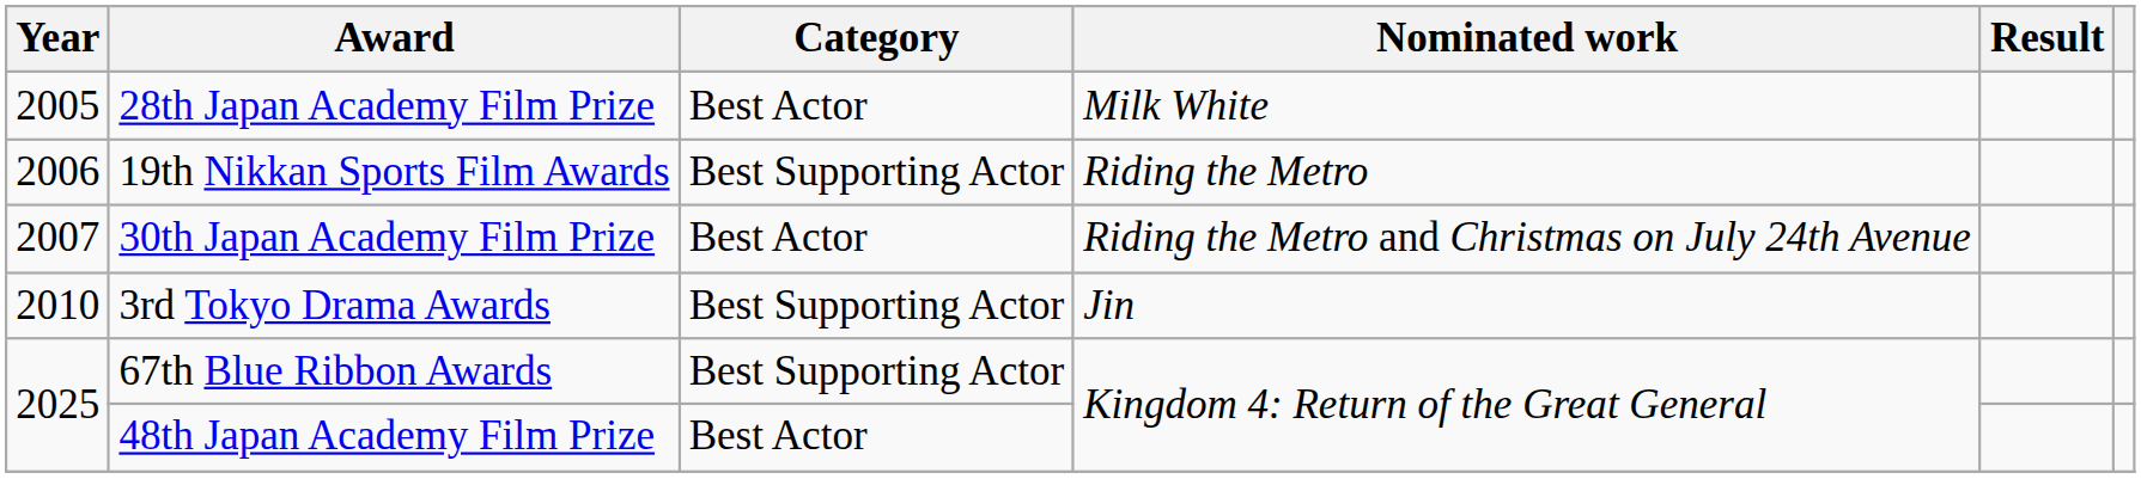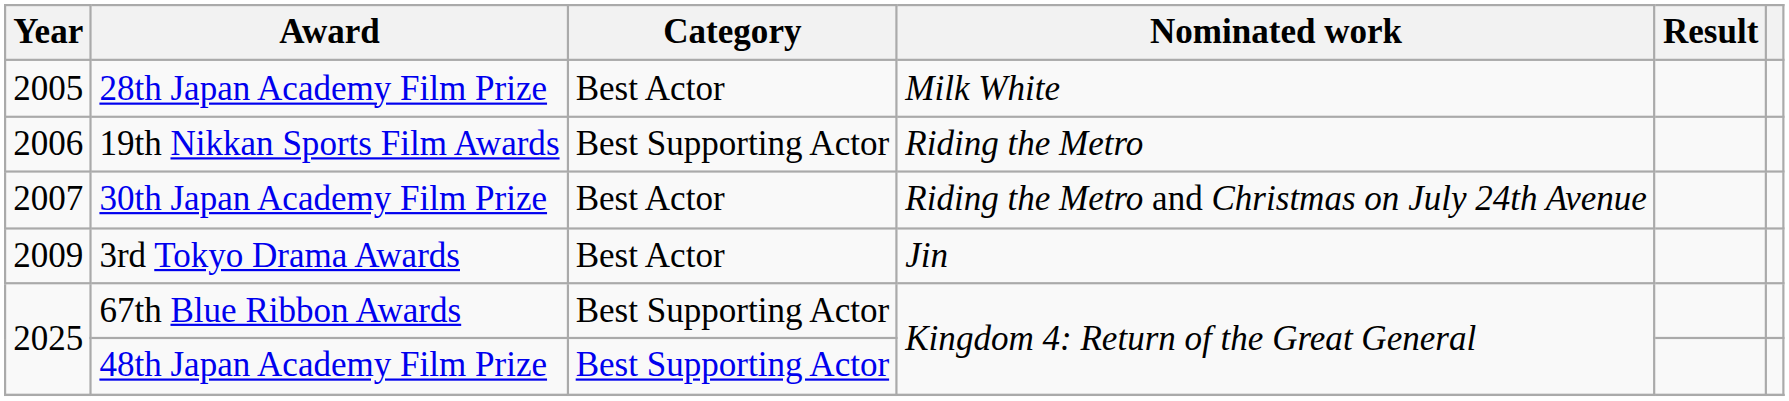 <table class="wikitable sortable">
 <tr>
 <th>Year</th>
 <th>Award</th>
 <th>Category</th>
 <th>Nominated work</th>
 <th>Result</th>
 <th class="unsortable"></th>
 </tr>
 <tr>
 <td>2005</td>
 <td><a href='#'>28th Japan Academy Film Prize</a></td>
 <td>Best Actor</td>
 <td><em>Milk White</em></td>
 <td></td>
 <td></td>
 </tr>
 <tr>
 <td>2006</td>
 <td>19th <a href='#'>Nikkan Sports Film Awards</a></td>
 <td>Best Supporting Actor</td>
 <td><em>Riding the Metro</em></td>
 <td></td>
 <td></td>
 </tr>
 <tr>
 <td>2007</td>
 <td><a href='#'>30th Japan Academy Film Prize</a></td>
 <td>Best Actor</td>
 <td><em>Riding the Metro</em> and <em>Christmas on July 24th Avenue</em></td>
 <td></td>
 <td></td>
 </tr>
 <tr>
-<td>2010</td>
+<td>2009</td>
 <td>3rd <a href='#'>Tokyo Drama Awards</a></td>
-<td>Best Supporting Actor</td>
+<td>Best Actor</td>
 <td><em>Jin</em></td>
 <td></td>
 <td></td>
 </tr>
 <tr>
 <td rowspan=2>2025</td>
 <td>67th <a href='#'>Blue Ribbon Awards</a></td>
 <td>Best Supporting Actor</td>
 <td rowspan=2><em>Kingdom 4: Return of the Great General</em></td>
 <td></td>
 <td></td>
 </tr>
 <tr>
 <td><a href='#'>48th Japan Academy Film Prize</a></td>
-<td>Best Actor</td>
+<td><a href='#'>Best Supporting Actor</a></td>
 <td></td>
 <td></td>
 </tr>
 <tr>
 </tr>
 </table>
